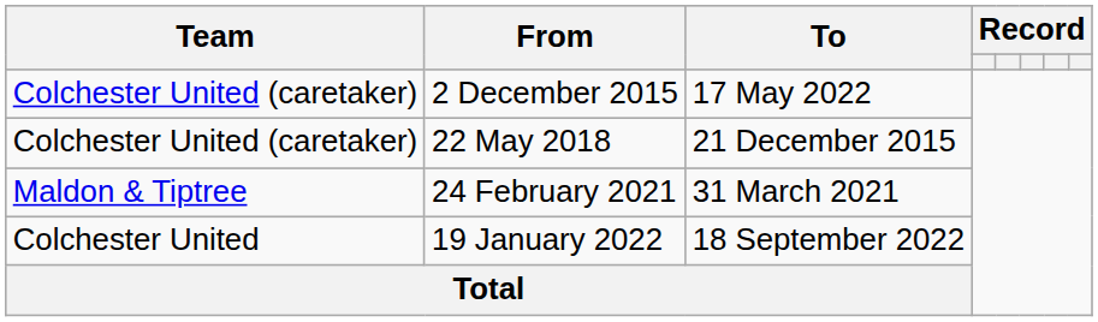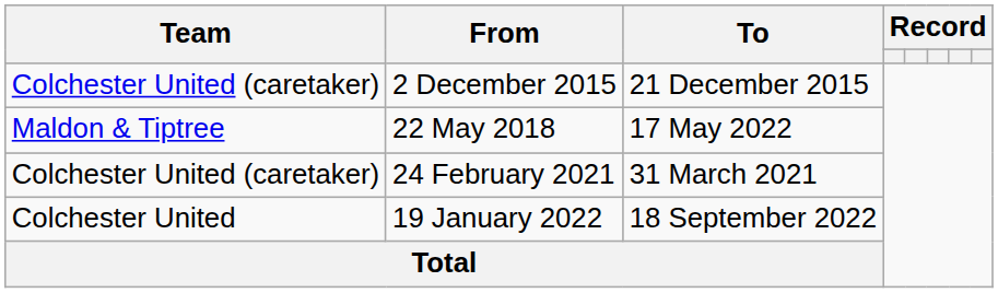 <table class=wikitable style="text-align: center">
 <tr>
 <th rowspan=2>Team</th>
 <th rowspan=2>From</th>
 <th rowspan=2>To</th>
 <th colspan=5>Record</th>
 </tr>
 <tr>
 <th></th>
 <th></th>
 <th></th>
 <th></th>
 <th></th>
 </tr>
 <tr>
 <td align=left><a href='#'>Colchester United</a> (caretaker)</td>
 <td align=left>2 December 2015</td>
+<td align=left>21 December 2015<br></td>
+</tr>
+<tr>
+<td align=left><a href='#'>Maldon & Tiptree</a></td>
+<td align=left>22 May 2018</td>
 <td align=left>17 May 2022<br></td>
 </tr>
 <tr>
 <td align=left>Colchester United (caretaker)</td>
-<td align=left>22 May 2018</td>
-<td align=left>21 December 2015<br></td>
-</tr>
-<tr>
-<td align=left><a href='#'>Maldon & Tiptree</a></td>
 <td align=left>24 February 2021</td>
 <td align=left>31 March 2021<br></td>
 </tr>
 <tr>
 <td align=left>Colchester United</td>
 <td align=left>19 January 2022</td>
 <td align=left>18 September 2022<br></td>
 </tr>
 <tr>
 <th colspan="3">Total<br></th>
 </tr>
 </table>
